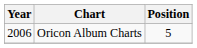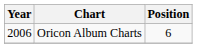 <table class="wikitable">
 <tr>
 <th>Year</th>
 <th>Chart</th>
 <th>Position</th>
 </tr>
 <tr>
 <td>2006</td>
 <td>Oricon Album Charts</td>
-<td align="center">5</td>
+<td align="center">6</td>
 </tr>
 <tr>
 </tr>
 </table>
